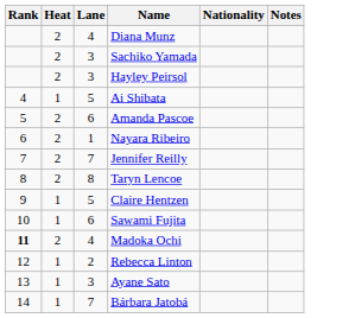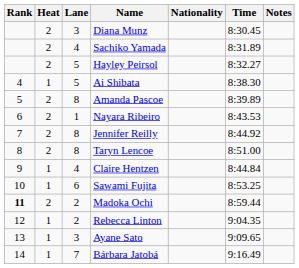 <table class="wikitable sortable" style="text-align:center">
 <tr>
 <th>Rank</th>
 <th>Heat</th>
 <th>Lane</th>
 <th>Name</th>
 <th>Nationality</th>
+<th>Time</th>
 <th>Notes</th>
 </tr>
 <tr>
 <td></td>
 <td>2</td>
-<td>4</td>
+<td>3</td>
 <td align=left><a href='#'>Diana Munz</a></td>
 <td align=left></td>
+<td>8:30.45</td>
 <td></td>
 </tr>
 <tr>
 <td></td>
 <td>2</td>
-<td>3</td>
+<td>4</td>
 <td align=left><a href='#'>Sachiko Yamada</a></td>
 <td align=left></td>
+<td>8:31.89</td>
 <td></td>
 </tr>
 <tr>
 <td></td>
 <td>2</td>
-<td>3</td>
+<td>5</td>
 <td align=left><a href='#'>Hayley Peirsol</a></td>
 <td align=left></td>
+<td>8:32.27</td>
 <td></td>
 </tr>
 <tr>
 <td>4</td>
 <td>1</td>
 <td>5</td>
 <td align=left><a href='#'>Ai Shibata</a></td>
 <td align=left></td>
+<td>8:38.30</td>
 <td></td>
 </tr>
 <tr>
 <td>5</td>
 <td>2</td>
-<td>6</td>
+<td>8</td>
 <td align=left><a href='#'>Amanda Pascoe</a></td>
 <td align=left></td>
+<td>8:39.89</td>
 <td></td>
 </tr>
 <tr>
 <td>6</td>
 <td>2</td>
 <td>1</td>
 <td align=left><a href='#'>Nayara Ribeiro</a></td>
 <td align=left></td>
+<td>8:43.53</td>
 <td></td>
 </tr>
 <tr>
 <td>7</td>
 <td>2</td>
-<td>7</td>
+<td>8</td>
 <td align=left><a href='#'>Jennifer Reilly</a></td>
 <td align=left></td>
+<td>8:44.92</td>
 <td></td>
 </tr>
 <tr>
 <td>8</td>
 <td>2</td>
 <td>8</td>
 <td align=left><a href='#'>Taryn Lencoe</a></td>
 <td align=left></td>
+<td>8:51.00</td>
 <td></td>
 </tr>
 <tr>
 <td>9</td>
 <td>1</td>
-<td>5</td>
+<td>4</td>
 <td align=left><a href='#'>Claire Hentzen</a></td>
 <td align=left></td>
+<td>8:44.84</td>
 <td></td>
 </tr>
 <tr>
 <td>10</td>
 <td>1</td>
 <td>6</td>
 <td align=left><a href='#'>Sawami Fujita</a></td>
 <td align=left></td>
+<td>8:53.25</td>
 <td></td>
 </tr>
 <tr>
 <td><strong>11</strong></td>
 <td>2</td>
-<td>4</td>
+<td>2</td>
 <td align=left><a href='#'>Madoka Ochi</a></td>
 <td align=left></td>
+<td>8:59.44</td>
 <td></td>
 </tr>
 <tr>
 <td>12</td>
 <td>1</td>
 <td>2</td>
 <td align=left><a href='#'>Rebecca Linton</a></td>
 <td align=left></td>
+<td>9:04.35</td>
 <td></td>
 </tr>
 <tr>
 <td>13</td>
 <td>1</td>
 <td>3</td>
 <td align=left><a href='#'>Ayane Sato</a></td>
 <td align=left></td>
+<td>9:09.65</td>
 <td></td>
 </tr>
 <tr>
 <td>14</td>
 <td>1</td>
 <td>7</td>
 <td align=left><a href='#'>Bárbara Jatobá</a></td>
 <td align=left></td>
+<td>9:16.49</td>
 <td></td>
 </tr>
 </table>
